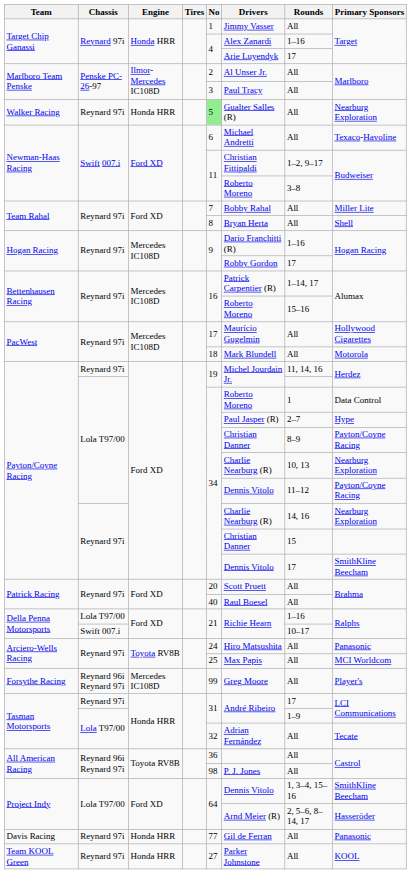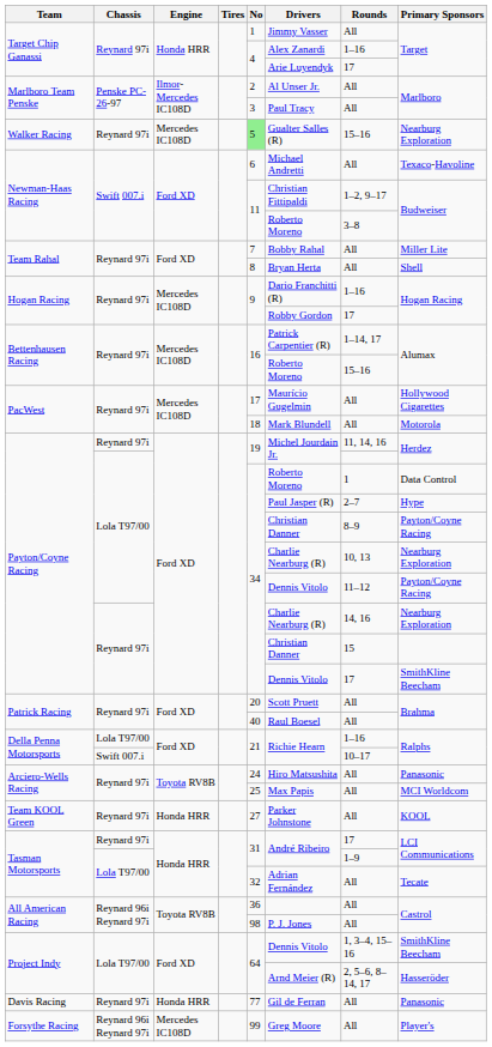 <table class="wikitable" style="font-size: 85%;">
 <tr>
 <th>Team</th>
 <th>Chassis</th>
 <th>Engine</th>
 <th>Tires</th>
 <th>No</th>
 <th>Drivers</th>
 <th>Rounds</th>
 <th>Primary Sponsors</th>
 </tr>
 <tr>
 <td rowspan=3> <a href='#'>Target Chip Ganassi</a></td>
 <td rowspan=3><a href='#'>Reynard</a> 97i</td>
 <td rowspan=3><a href='#'>Honda</a> HRR</td>
 <td rowspan=3 align="center"></td>
 <td>1</td>
 <td> <a href='#'>Jimmy Vasser</a></td>
 <td>All</td>
 <td rowspan=3><a href='#'>Target</a></td>
 </tr>
 <tr>
 <td rowspan=2>4</td>
 <td> <a href='#'>Alex Zanardi</a></td>
 <td>1–16</td>
 </tr>
 <tr>
 <td> <a href='#'>Arie Luyendyk</a></td>
 <td>17</td>
 </tr>
 <tr>
 <td rowspan=2> <a href='#'>Marlboro Team Penske</a></td>
 <td rowspan=2><a href='#'>Penske PC-26</a>-97</td>
 <td rowspan=2><a href='#'>Ilmor</a>-<a href='#'>Mercedes</a><br>IC108D</td>
 <td rowspan=2 align="center"></td>
 <td>2</td>
 <td> <a href='#'>Al Unser Jr.</a></td>
 <td>All</td>
 <td rowspan=2><a href='#'>Marlboro</a></td>
 </tr>
 <tr>
 <td>3</td>
 <td> <a href='#'>Paul Tracy</a></td>
 <td>All</td>
 </tr>
 <tr>
 <td> <a href='#'>Walker Racing</a></td>
 <td>Reynard 97i</td>
-<td>Honda HRR</td>
+<td>Mercedes IC108D</td>
 <td align="center"></td>
 <td style="background: lightgreen;">5</td>
 <td> <a href='#'>Gualter Salles</a> (R)</td>
-<td>All</td>
+<td>15–16</td>
 <td><a href='#'>Nearburg Exploration</a></td>
 </tr>
 <tr>
 <td rowspan=3> <a href='#'>Newman-Haas Racing</a></td>
 <td rowspan=3><a href='#'>Swift</a> <a href='#'>007.i</a></td>
 <td rowspan=3><a href='#'>Ford XD</a></td>
 <td rowspan=3 align="center"></td>
 <td>6</td>
 <td> <a href='#'>Michael Andretti</a></td>
 <td>All</td>
 <td><a href='#'>Texaco</a>-<a href='#'>Havoline</a></td>
 </tr>
 <tr>
 <td rowspan=2>11</td>
 <td> <a href='#'>Christian Fittipaldi</a></td>
 <td>1–2, 9–17</td>
 <td rowspan=2><a href='#'>Budweiser</a></td>
 </tr>
 <tr>
 <td> <a href='#'>Roberto Moreno</a></td>
 <td>3–8</td>
 </tr>
 <tr>
 <td rowspan=2> <a href='#'>Team Rahal</a></td>
 <td rowspan=2>Reynard 97i</td>
 <td rowspan=2>Ford XD</td>
 <td rowspan=2 align="center"></td>
 <td>7</td>
 <td> <a href='#'>Bobby Rahal</a></td>
 <td>All</td>
 <td><a href='#'>Miller Lite</a></td>
 </tr>
 <tr>
 <td>8</td>
 <td> <a href='#'>Bryan Herta</a></td>
 <td>All</td>
 <td><a href='#'>Shell</a></td>
 </tr>
 <tr>
 <td rowspan=2> <a href='#'>Hogan Racing</a></td>
 <td rowspan=2>Reynard 97i</td>
 <td rowspan=2>Mercedes IC108D</td>
 <td rowspan=2 align="center"></td>
 <td rowspan=2>9</td>
 <td> <a href='#'>Dario Franchitti</a> (R)</td>
 <td>1–16</td>
 <td rowspan=2><a href='#'>Hogan Racing</a></td>
 </tr>
 <tr>
 <td> <a href='#'>Robby Gordon</a></td>
 <td>17</td>
 </tr>
 <tr>
 <td rowspan=2> <a href='#'>Bettenhausen Racing</a></td>
 <td rowspan=2>Reynard 97i</td>
 <td rowspan=2>Mercedes IC108D</td>
 <td rowspan=2 align="center"></td>
 <td rowspan=2>16</td>
 <td> <a href='#'>Patrick Carpentier</a> (R)</td>
 <td>1–14, 17</td>
 <td rowspan=2>Alumax</td>
 </tr>
 <tr>
 <td> <a href='#'>Roberto Moreno</a></td>
 <td>15–16</td>
 </tr>
 <tr>
 <td rowspan=2> <a href='#'>PacWest</a></td>
 <td rowspan=2>Reynard 97i</td>
 <td rowspan=2>Mercedes IC108D</td>
 <td rowspan=2 align="center"></td>
 <td>17</td>
 <td> <a href='#'>Maurício Gugelmin</a></td>
 <td>All</td>
 <td><a href='#'>Hollywood Cigarettes</a></td>
 </tr>
 <tr>
 <td>18</td>
 <td> <a href='#'>Mark Blundell</a></td>
 <td>All</td>
 <td><a href='#'>Motorola</a></td>
 </tr>
 <tr>
 <td rowspan=10> <a href='#'>Payton/Coyne Racing</a></td>
 <td>Reynard 97i</td>
 <td rowspan=10>Ford XD</td>
 <td rowspan=10 align="center"></td>
 <td rowspan=2>19</td>
 <td rowspan=2> <a href='#'>Michel Jourdain Jr.</a></td>
 <td>11, 14, 16</td>
 <td rowspan=2><a href='#'>Herdez</a></td>
 </tr>
 <tr>
 <td rowspan=6>Lola T97/00</td>
 <td></td>
 </tr>
 <tr>
 <td rowspan=8>34</td>
 <td> <a href='#'>Roberto Moreno</a></td>
 <td>1</td>
 <td>Data Control</td>
 </tr>
 <tr>
 <td> <a href='#'>Paul Jasper</a> (R)</td>
 <td>2–7</td>
 <td><a href='#'>Hype</a></td>
 </tr>
 <tr>
 <td> <a href='#'>Christian Danner</a></td>
 <td>8–9</td>
 <td><a href='#'>Payton/Coyne Racing</a></td>
 </tr>
 <tr>
 <td> <a href='#'>Charlie Nearburg</a> (R)</td>
 <td>10, 13</td>
 <td><a href='#'>Nearburg Exploration</a></td>
 </tr>
 <tr>
 <td> <a href='#'>Dennis Vitolo</a></td>
 <td>11–12</td>
 <td><a href='#'>Payton/Coyne Racing</a></td>
 </tr>
 <tr>
 <td rowspan=3>Reynard 97i</td>
 <td> <a href='#'>Charlie Nearburg</a> (R)</td>
 <td>14, 16</td>
 <td><a href='#'>Nearburg Exploration</a></td>
 </tr>
 <tr>
 <td> <a href='#'>Christian Danner</a></td>
 <td>15</td>
 <td></td>
 </tr>
 <tr>
 <td> <a href='#'>Dennis Vitolo</a></td>
 <td>17</td>
 <td><a href='#'>SmithKline Beecham</a></td>
 </tr>
 <tr>
 <td rowspan=2> <a href='#'>Patrick Racing</a></td>
 <td rowspan=2>Reynard 97i</td>
 <td rowspan=2>Ford XD</td>
 <td rowspan=2 align="center"></td>
 <td>20</td>
 <td> <a href='#'>Scott Pruett</a></td>
 <td>All</td>
 <td rowspan=2><a href='#'>Brahma</a></td>
 </tr>
 <tr>
 <td>40</td>
 <td> <a href='#'>Raul Boesel</a></td>
 <td>All</td>
 </tr>
 <tr>
 <td rowspan="2"> <a href='#'>Della Penna Motorsports</a></td>
 <td>Lola T97/00</td>
 <td rowspan="2">Ford XD</td>
 <td rowspan="2" align="center"></td>
 <td rowspan="2">21</td>
 <td rowspan="2"> <a href='#'>Richie Hearn</a></td>
 <td>1–16</td>
 <td rowspan="2"><a href='#'>Ralphs</a></td>
 </tr>
 <tr>
 <td>Swift 007.i</td>
 <td>10–17</td>
 </tr>
 <tr>
 <td rowspan=2> <a href='#'>Arciero-Wells Racing</a></td>
 <td rowspan=2>Reynard 97i</td>
 <td rowspan=2><a href='#'>Toyota</a> RV8B</td>
 <td rowspan=2 align="center"></td>
 <td>24</td>
 <td> <a href='#'>Hiro Matsushita</a></td>
 <td>All</td>
 <td><a href='#'>Panasonic</a></td>
 </tr>
 <tr>
 <td>25</td>
 <td> <a href='#'>Max Papis</a></td>
 <td>All</td>
 <td><a href='#'>MCI Worldcom</a></td>
 </tr>
 <tr>
-<td> <a href='#'>Forsythe Racing</a></td>
-<td>Reynard 96i<br>Reynard 97i</td>
-<td>Mercedes IC108D</td>
+<td> <a href='#'>Team KOOL Green</a></td>
+<td>Reynard 97i</td>
+<td>Honda HRR</td>
 <td align="center"></td>
-<td>99</td>
-<td> <a href='#'>Greg Moore</a></td>
+<td>27</td>
+<td> <a href='#'>Parker Johnstone</a></td>
 <td>All</td>
-<td><a href='#'>Player's</a></td>
+<td><a href='#'>KOOL</a></td>
 </tr>
 <tr>
 <td rowspan=3> <a href='#'>Tasman Motorsports</a></td>
 <td>Reynard 97i</td>
 <td rowspan=3>Honda HRR</td>
 <td rowspan=3 align="center"></td>
 <td rowspan=2>31</td>
 <td rowspan=2> <a href='#'>André Ribeiro</a></td>
 <td>17</td>
 <td rowspan=2><a href='#'>LCI Communications</a></td>
 </tr>
 <tr>
 <td rowspan=2><a href='#'>Lola</a> T97/00</td>
 <td>1–9</td>
 </tr>
 <tr>
 <td>32</td>
 <td> <a href='#'>Adrian Fernández</a></td>
 <td>All</td>
 <td><a href='#'>Tecate</a></td>
 </tr>
 <tr>
 <td rowspan=2> <a href='#'>All American Racing</a></td>
 <td rowspan=2>Reynard 96i<br>Reynard 97i</td>
 <td rowspan=2>Toyota RV8B</td>
 <td rowspan=2 align="center"></td>
 <td>36</td>
 <td></td>
 <td>All</td>
 <td rowspan=2><a href='#'>Castrol</a></td>
 </tr>
 <tr>
 <td>98</td>
 <td> <a href='#'>P. J. Jones</a></td>
 <td>All</td>
 </tr>
 <tr>
 <td rowspan=2> <a href='#'>Project Indy</a></td>
 <td rowspan=2>Lola T97/00</td>
 <td rowspan=2>Ford XD</td>
 <td rowspan=2 align="center"></td>
 <td rowspan=2>64</td>
 <td> <a href='#'>Dennis Vitolo</a></td>
 <td>1, 3–4, 15–16</td>
 <td><a href='#'>SmithKline Beecham</a></td>
 </tr>
 <tr>
 <td> <a href='#'>Arnd Meier</a> (R)</td>
 <td>2, 5–6, 8–14, 17</td>
 <td><a href='#'>Hasseröder</a></td>
 </tr>
 <tr>
 <td> Davis Racing</td>
 <td>Reynard 97i</td>
 <td>Honda HRR</td>
 <td align="center"></td>
 <td>77</td>
 <td> <a href='#'>Gil de Ferran</a></td>
 <td>All</td>
 <td><a href='#'>Panasonic</a></td>
 </tr>
 <tr>
-<td> <a href='#'>Team KOOL Green</a></td>
-<td>Reynard 97i</td>
-<td>Honda HRR</td>
+<td> <a href='#'>Forsythe Racing</a></td>
+<td>Reynard 96i<br>Reynard 97i</td>
+<td>Mercedes IC108D</td>
 <td align="center"></td>
-<td>27</td>
-<td> <a href='#'>Parker Johnstone</a></td>
+<td>99</td>
+<td> <a href='#'>Greg Moore</a></td>
 <td>All</td>
-<td><a href='#'>KOOL</a></td>
+<td><a href='#'>Player's</a></td>
 </tr>
 </table>
